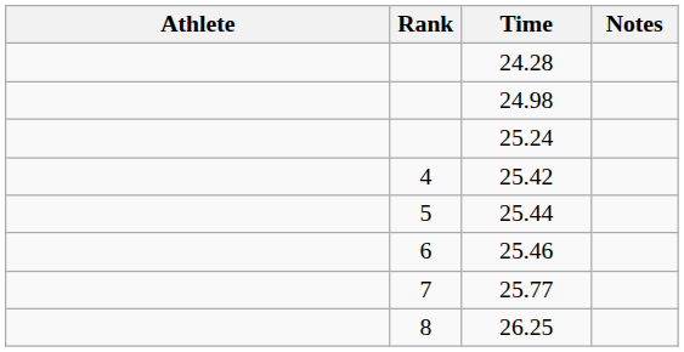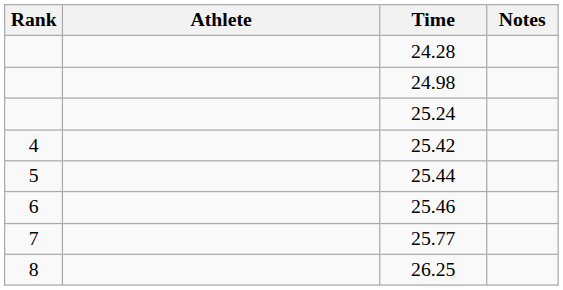 <table class="wikitable" style="text-align:center">
 <tr>
+<th width=40>Rank</th>
 <th width=250>Athlete</th>
-<th width=40>Rank</th>
 <th width=80>Time</th>
 <th width=50>Notes</th>
 </tr>
 <tr>
+<td></td>
 <td align=left></td>
-<td></td>
 <td>24.28</td>
 <td></td>
 </tr>
 <tr>
+<td></td>
 <td align=left></td>
-<td></td>
 <td>24.98</td>
 <td></td>
 </tr>
 <tr>
+<td></td>
 <td align=left></td>
-<td></td>
 <td>25.24</td>
 <td></td>
 </tr>
 <tr>
+<td>4</td>
 <td align=left></td>
-<td>4</td>
 <td>25.42</td>
 <td></td>
 </tr>
 <tr>
+<td>5</td>
 <td align=left></td>
-<td>5</td>
 <td>25.44</td>
 <td></td>
 </tr>
 <tr>
+<td>6</td>
 <td align=left></td>
-<td>6</td>
 <td>25.46</td>
 <td></td>
 </tr>
 <tr>
+<td>7</td>
 <td align=left></td>
-<td>7</td>
 <td>25.77</td>
 <td></td>
 </tr>
 <tr>
+<td>8</td>
 <td align=left></td>
-<td>8</td>
 <td>26.25</td>
 <td></td>
 </tr>
 </table>
